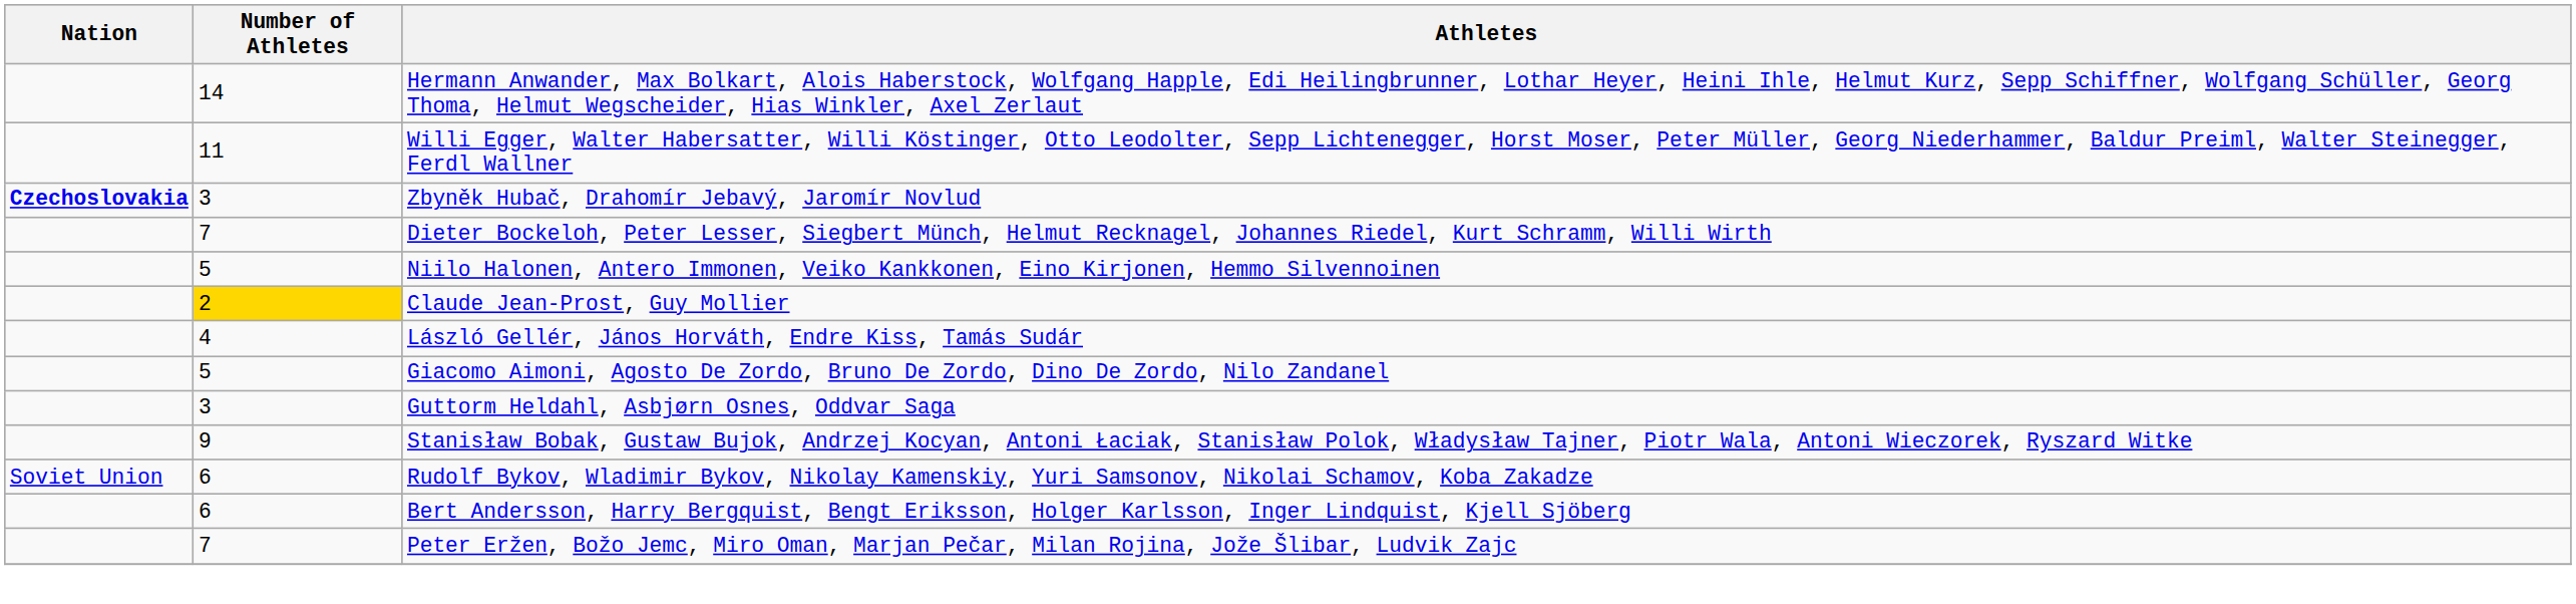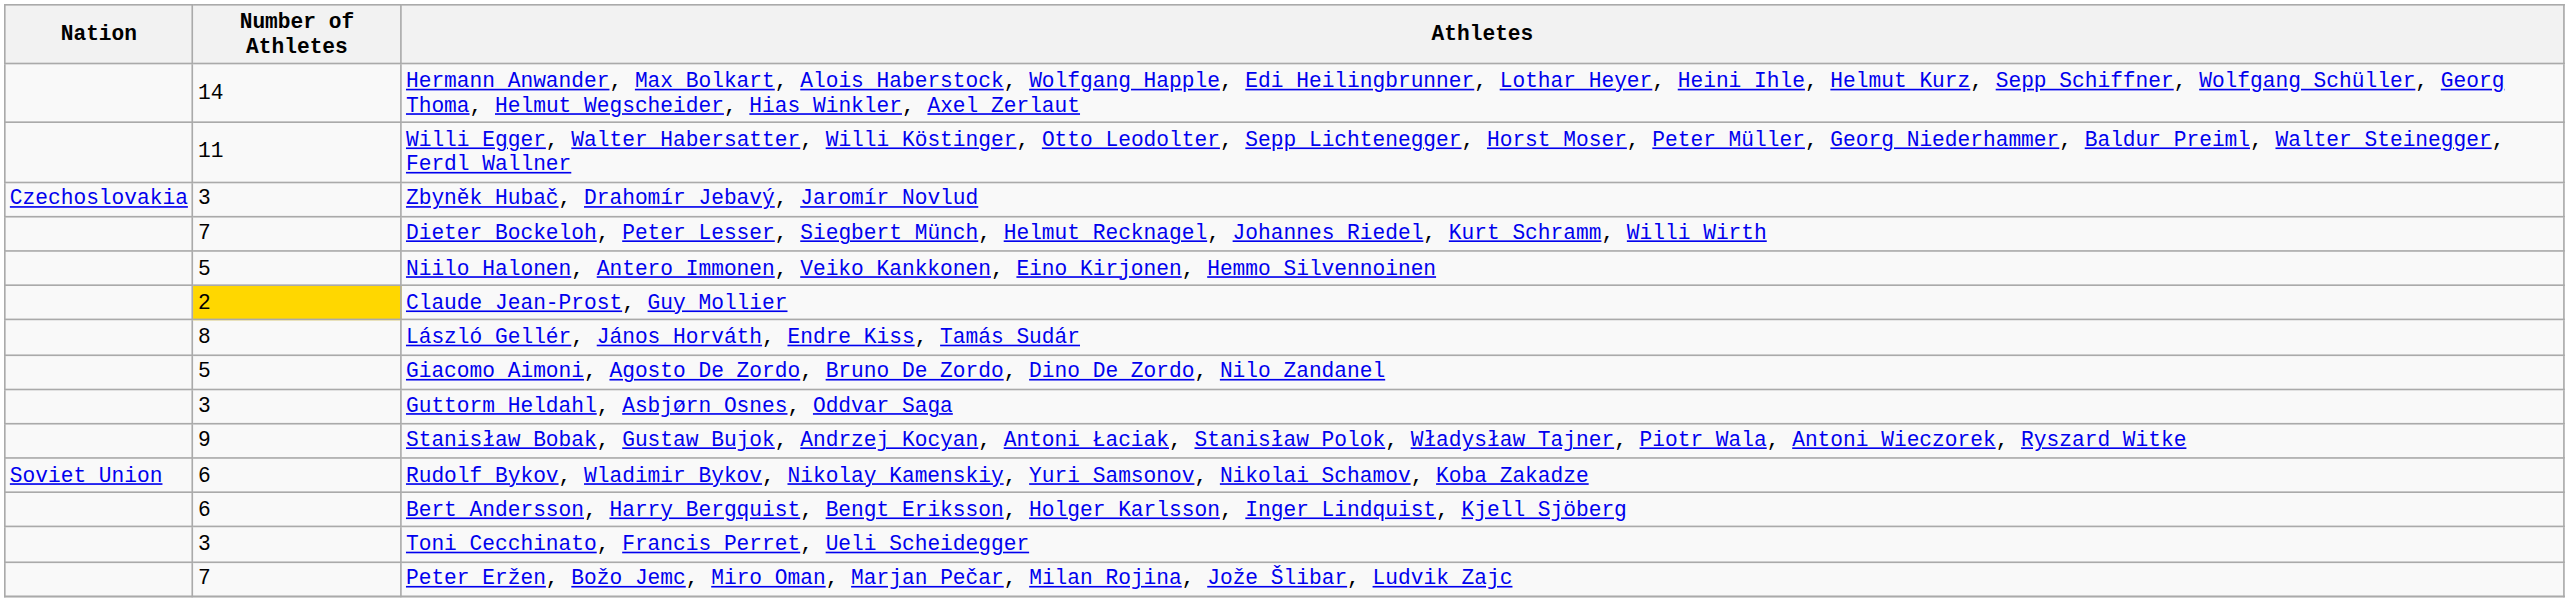 <table class="wikitable sortable">
 <tr>
 <th class="unsortable">Nation</th>
 <th>Number of Athletes</th>
 <th class="unsortable">Athletes</th>
 </tr>
 <tr>
 <td></td>
 <td>14</td>
 <td><a href='#'>Hermann Anwander</a>, <a href='#'>Max Bolkart</a>, <a href='#'>Alois Haberstock</a>, <a href='#'>Wolfgang Happle</a>, <a href='#'>Edi Heilingbrunner</a>, <a href='#'>Lothar Heyer</a>, <a href='#'>Heini Ihle</a>, <a href='#'>Helmut Kurz</a>, <a href='#'>Sepp Schiffner</a>, <a href='#'>Wolfgang Schüller</a>, <a href='#'>Georg Thoma</a>, <a href='#'>Helmut Wegscheider</a>,  <a href='#'>Hias Winkler</a>, <a href='#'>Axel Zerlaut</a></td>
 </tr>
 <tr>
 <td></td>
 <td>11</td>
 <td><a href='#'>Willi Egger</a>, <a href='#'>Walter Habersatter</a>, <a href='#'>Willi Köstinger</a>, <a href='#'>Otto Leodolter</a>, <a href='#'>Sepp Lichtenegger</a>, <a href='#'>Horst Moser</a>, <a href='#'>Peter Müller</a>, <a href='#'>Georg Niederhammer</a>, <a href='#'>Baldur Preiml</a>, <a href='#'>Walter Steinegger</a>, <a href='#'>Ferdl Wallner</a></td>
 </tr>
 <tr>
-<td><strong> <a href='#'>Czechoslovakia</a></strong></td>
+<td> <a href='#'>Czechoslovakia</a></td>
 <td>3</td>
 <td><a href='#'>Zbyněk Hubač</a>, <a href='#'>Drahomír Jebavý</a>, <a href='#'>Jaromír Novlud</a></td>
 </tr>
 <tr>
 <td></td>
 <td>7</td>
 <td><a href='#'>Dieter Bockeloh</a>, <a href='#'>Peter Lesser</a>, <a href='#'>Siegbert Münch</a>, <a href='#'>Helmut Recknagel</a>, <a href='#'>Johannes Riedel</a>, <a href='#'>Kurt Schramm</a>, <a href='#'>Willi Wirth</a></td>
 </tr>
 <tr>
 <td></td>
 <td>5</td>
 <td><a href='#'>Niilo Halonen</a>, <a href='#'>Antero Immonen</a>, <a href='#'>Veiko Kankkonen</a>, <a href='#'>Eino Kirjonen</a>, <a href='#'>Hemmo Silvennoinen</a></td>
 </tr>
 <tr>
 <td></td>
 <td style="background: gold;">2</td>
 <td><a href='#'>Claude Jean-Prost</a>, <a href='#'>Guy Mollier</a></td>
 </tr>
 <tr>
 <td></td>
-<td>4</td>
+<td>8</td>
 <td><a href='#'>László Gellér</a>, <a href='#'>János Horváth</a>, <a href='#'>Endre Kiss</a>, <a href='#'>Tamás Sudár</a></td>
 </tr>
 <tr>
 <td></td>
 <td>5</td>
 <td><a href='#'>Giacomo Aimoni</a>, <a href='#'>Agosto De Zordo</a>, <a href='#'>Bruno De Zordo</a>, <a href='#'>Dino De Zordo</a>, <a href='#'>Nilo Zandanel</a></td>
 </tr>
 <tr>
 <td></td>
 <td>3</td>
 <td><a href='#'>Guttorm Heldahl</a>, <a href='#'>Asbjørn Osnes</a>, <a href='#'>Oddvar Saga</a></td>
 </tr>
 <tr>
 <td></td>
 <td>9</td>
 <td><a href='#'>Stanisław Bobak</a>, <a href='#'>Gustaw Bujok</a>, <a href='#'>Andrzej Kocyan</a>, <a href='#'>Antoni Łaciak</a>, <a href='#'>Stanisław Polok</a>, <a href='#'>Władysław Tajner</a>, <a href='#'>Piotr Wala</a>, <a href='#'>Antoni Wieczorek</a>, <a href='#'>Ryszard Witke</a></td>
 </tr>
 <tr>
 <td> <a href='#'>Soviet Union</a></td>
 <td>6</td>
 <td><a href='#'>Rudolf Bykov</a>, <a href='#'>Wladimir Bykov</a>, <a href='#'>Nikolay Kamenskiy</a>, <a href='#'>Yuri Samsonov</a>, <a href='#'>Nikolai Schamov</a>, <a href='#'>Koba Zakadze</a></td>
 </tr>
 <tr>
 <td></td>
 <td>6</td>
 <td><a href='#'>Bert Andersson</a>, <a href='#'>Harry Bergquist</a>, <a href='#'>Bengt Eriksson</a>, <a href='#'>Holger Karlsson</a>, <a href='#'>Inger Lindquist</a>, <a href='#'>Kjell Sjöberg</a></td>
 </tr>
 <tr>
 <td></td>
+<td>3</td>
+<td><a href='#'>Toni Cecchinato</a>, <a href='#'>Francis Perret</a>, <a href='#'>Ueli Scheidegger</a></td>
+</tr>
+<tr>
+<td></td>
 <td>7</td>
 <td><a href='#'>Peter Eržen</a>, <a href='#'>Božo Jemc</a>, <a href='#'>Miro Oman</a>, <a href='#'>Marjan Pečar</a>, <a href='#'>Milan Rojina</a>, <a href='#'>Jože Šlibar</a>, <a href='#'>Ludvik Zajc</a></td>
 </tr>
 <tr>
 </tr>
 </table>
